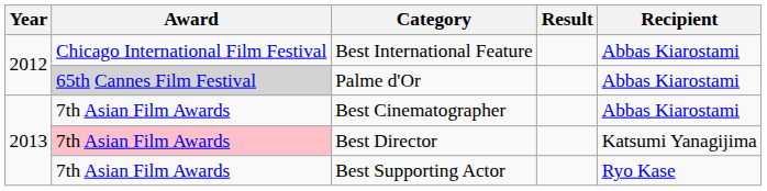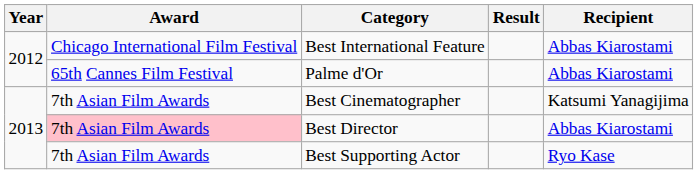 <table class="wikitable">
 <tr>
 <th>Year</th>
 <th>Award</th>
 <th>Category</th>
 <th>Result</th>
 <th>Recipient</th>
 </tr>
 <tr>
 <td rowspan=2>2012</td>
 <td><a href='#'>Chicago International Film Festival</a></td>
 <td>Best International Feature</td>
 <td></td>
 <td><a href='#'>Abbas Kiarostami</a></td>
 </tr>
 <tr>
-<td style="background: lightgrey;"><a href='#'>65th</a> <a href='#'>Cannes Film Festival</a></td>
+<td><a href='#'>65th</a> <a href='#'>Cannes Film Festival</a></td>
 <td>Palme d'Or</td>
 <td></td>
 <td><a href='#'>Abbas Kiarostami</a></td>
 </tr>
 <tr>
 <td rowspan=3>2013</td>
 <td>7th <a href='#'>Asian Film Awards</a></td>
 <td>Best Cinematographer</td>
 <td></td>
-<td><a href='#'>Abbas Kiarostami</a></td>
+<td>Katsumi Yanagijima</td>
 </tr>
 <tr>
 <td style="background: pink;">7th <a href='#'>Asian Film Awards</a></td>
 <td>Best Director</td>
 <td></td>
-<td>Katsumi Yanagijima</td>
+<td><a href='#'>Abbas Kiarostami</a></td>
 </tr>
 <tr>
 <td>7th <a href='#'>Asian Film Awards</a></td>
 <td>Best Supporting Actor</td>
 <td></td>
 <td><a href='#'>Ryo Kase</a></td>
 </tr>
 </table>
